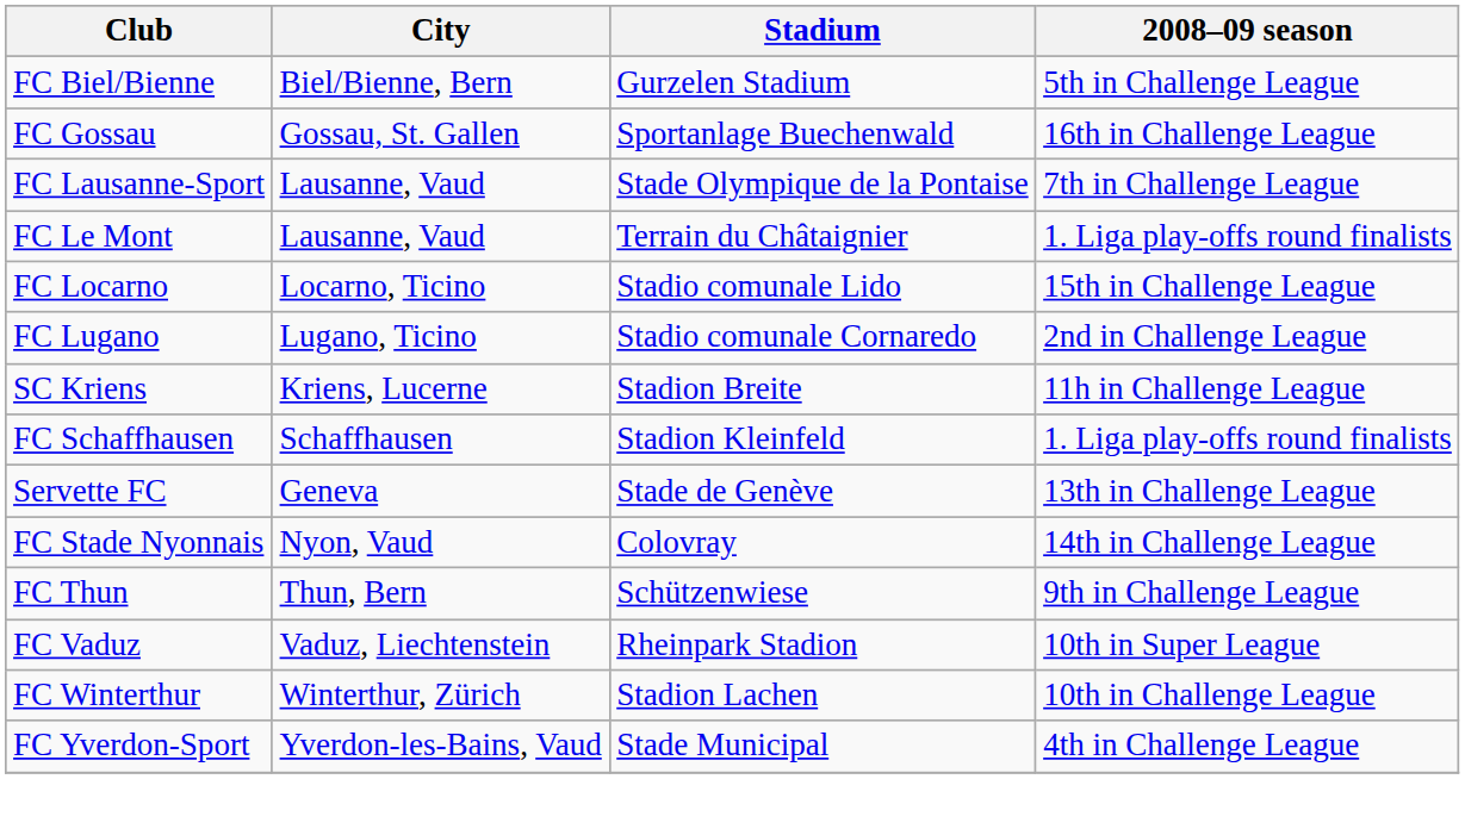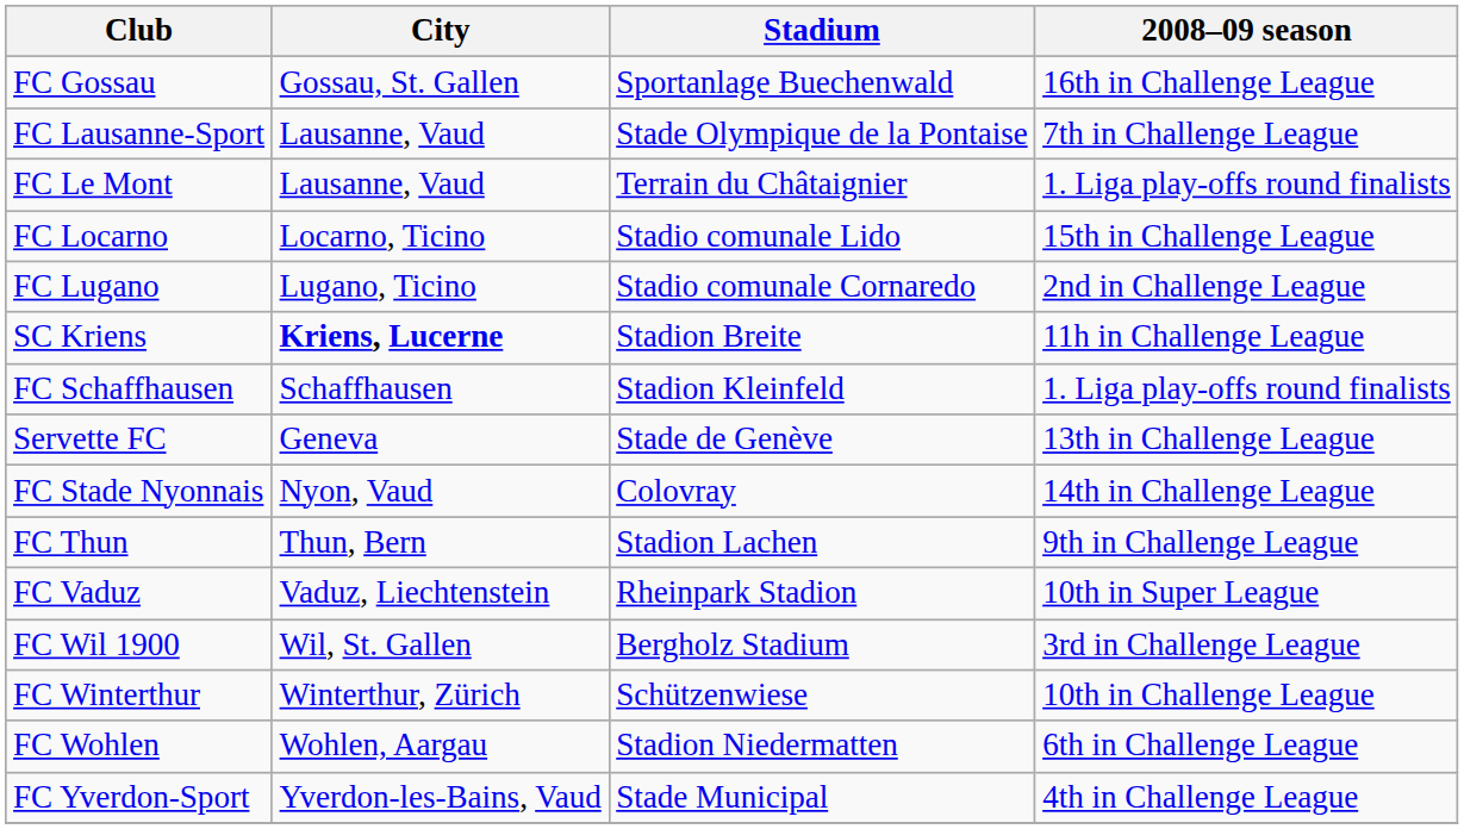 <table class="wikitable">
 <tr>
 <th>Club</th>
 <th>City</th>
 <th><a href='#'>Stadium</a></th>
 <th>2008–09 season</th>
-</tr>
-<tr>
-<td><a href='#'>FC Biel/Bienne</a></td>
-<td><a href='#'>Biel/Bienne</a>, <a href='#'>Bern</a></td>
-<td><a href='#'>Gurzelen Stadium</a></td>
-<td><a href='#'>5th in Challenge League</a></td>
 </tr>
 <tr>
 <td><a href='#'>FC Gossau</a></td>
 <td><a href='#'>Gossau, St. Gallen</a></td>
 <td><a href='#'>Sportanlage Buechenwald</a></td>
 <td><a href='#'>16th in Challenge League</a></td>
 </tr>
 <tr>
 <td><a href='#'>FC Lausanne-Sport</a></td>
 <td><a href='#'>Lausanne</a>, <a href='#'>Vaud</a></td>
 <td><a href='#'>Stade Olympique de la Pontaise</a></td>
 <td><a href='#'>7th in Challenge League</a></td>
 </tr>
 <tr>
 <td><a href='#'>FC Le Mont</a></td>
 <td><a href='#'>Lausanne</a>, <a href='#'>Vaud</a></td>
 <td><a href='#'>Terrain du Châtaignier</a></td>
 <td><a href='#'>1. Liga play-offs round finalists</a></td>
 </tr>
 <tr>
 <td><a href='#'>FC Locarno</a></td>
 <td><a href='#'>Locarno</a>, <a href='#'>Ticino</a></td>
 <td><a href='#'>Stadio comunale Lido</a></td>
 <td><a href='#'>15th in Challenge League</a></td>
 </tr>
 <tr>
 <td><a href='#'>FC Lugano</a></td>
 <td><a href='#'>Lugano</a>, <a href='#'>Ticino</a></td>
 <td><a href='#'>Stadio comunale Cornaredo</a></td>
 <td><a href='#'>2nd in Challenge League</a></td>
 </tr>
 <tr>
 <td><a href='#'>SC Kriens</a></td>
-<td><a href='#'>Kriens</a>, <a href='#'>Lucerne</a></td>
+<td><strong><a href='#'>Kriens</a>, <a href='#'>Lucerne</a></strong></td>
 <td><a href='#'>Stadion Breite</a></td>
 <td><a href='#'>11h in Challenge League</a></td>
 </tr>
 <tr>
 <td><a href='#'>FC Schaffhausen</a></td>
 <td><a href='#'>Schaffhausen</a></td>
 <td><a href='#'>Stadion Kleinfeld</a></td>
 <td><a href='#'>1. Liga play-offs round finalists</a></td>
 </tr>
 <tr>
 <td><a href='#'>Servette FC</a></td>
 <td><a href='#'>Geneva</a></td>
 <td><a href='#'>Stade de Genève</a></td>
 <td><a href='#'>13th in Challenge League</a></td>
 </tr>
 <tr>
 <td><a href='#'>FC Stade Nyonnais</a></td>
 <td><a href='#'>Nyon</a>, <a href='#'>Vaud</a></td>
 <td><a href='#'>Colovray</a></td>
 <td><a href='#'>14th in Challenge League</a></td>
 </tr>
 <tr>
 <td><a href='#'>FC Thun</a></td>
 <td><a href='#'>Thun</a>, <a href='#'>Bern</a></td>
-<td><a href='#'>Schützenwiese</a></td>
+<td><a href='#'>Stadion Lachen</a></td>
 <td><a href='#'>9th in Challenge League</a></td>
 </tr>
 <tr>
 <td><a href='#'>FC Vaduz</a></td>
 <td><a href='#'>Vaduz</a>, <a href='#'>Liechtenstein</a></td>
 <td><a href='#'>Rheinpark Stadion</a></td>
 <td><a href='#'>10th in Super League</a></td>
 </tr>
 <tr>
+<td><a href='#'>FC Wil 1900</a></td>
+<td><a href='#'>Wil</a>, <a href='#'>St. Gallen</a></td>
+<td><a href='#'>Bergholz Stadium</a></td>
+<td><a href='#'>3rd in Challenge League</a></td>
+</tr>
+<tr>
 <td><a href='#'>FC Winterthur</a></td>
 <td><a href='#'>Winterthur</a>, <a href='#'>Zürich</a></td>
-<td><a href='#'>Stadion Lachen</a></td>
+<td><a href='#'>Schützenwiese</a></td>
 <td><a href='#'>10th in Challenge League</a></td>
+</tr>
+<tr>
+<td><a href='#'>FC Wohlen</a></td>
+<td><a href='#'>Wohlen, Aargau</a></td>
+<td><a href='#'>Stadion Niedermatten</a></td>
+<td><a href='#'>6th in Challenge League</a></td>
 </tr>
 <tr>
 <td><a href='#'>FC Yverdon-Sport</a></td>
 <td><a href='#'>Yverdon-les-Bains</a>, <a href='#'>Vaud</a></td>
 <td><a href='#'>Stade Municipal</a></td>
 <td><a href='#'>4th in Challenge League</a></td>
 </tr>
 <tr>
 </tr>
 </table>
